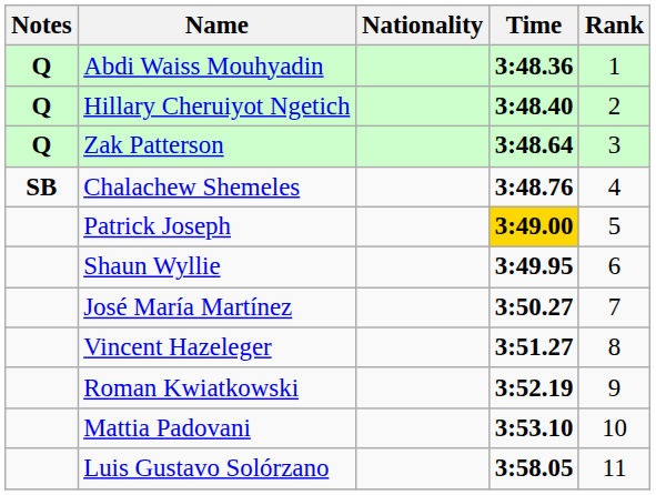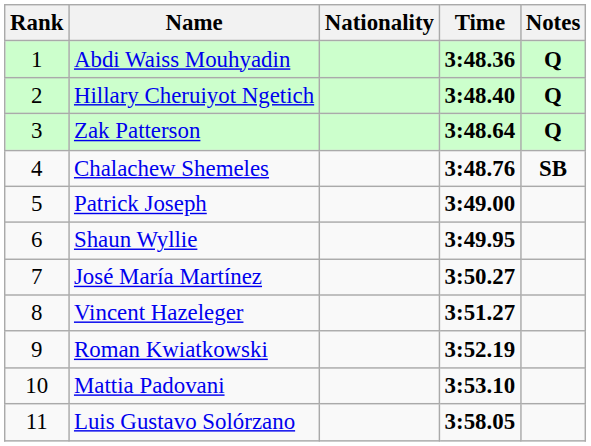 <table class="wikitable sortable" style="text-align:center">
 <tr>
-<th>Notes</th>
+<th>Rank</th>
 <th>Name</th>
 <th>Nationality</th>
 <th>Time</th>
-<th>Rank</th>
+<th>Notes</th>
 </tr>
 <tr bgcolor=ccffcc>
-<td><strong>Q</strong></td>
+<td>1</td>
 <td align=left><a href='#'>Abdi Waiss Mouhyadin</a></td>
 <td align=left></td>
 <td><strong>3:48.36</strong></td>
-<td>1</td>
+<td><strong>Q</strong></td>
 </tr>
 <tr bgcolor=ccffcc>
-<td><strong>Q</strong></td>
+<td>2</td>
 <td align=left><a href='#'>Hillary Cheruiyot Ngetich</a></td>
 <td align=left></td>
 <td><strong>3:48.40</strong></td>
-<td>2</td>
+<td><strong>Q</strong></td>
 </tr>
 <tr bgcolor=ccffcc>
-<td><strong>Q</strong></td>
+<td>3</td>
 <td align=left><a href='#'>Zak Patterson</a></td>
 <td align=left></td>
 <td><strong>3:48.64</strong></td>
-<td>3</td>
+<td><strong>Q</strong></td>
 </tr>
 <tr>
-<td><strong>SB</strong></td>
+<td>4</td>
 <td align=left><a href='#'>Chalachew Shemeles</a></td>
 <td align=left></td>
 <td><strong>3:48.76</strong></td>
-<td>4</td>
+<td><strong>SB</strong></td>
 </tr>
 <tr>
-<td></td>
+<td>5</td>
 <td align=left><a href='#'>Patrick Joseph</a></td>
 <td align=left></td>
-<td style="background: gold;"><strong>3:49.00</strong></td>
-<td>5</td>
+<td><strong>3:49.00</strong></td>
+<td></td>
 </tr>
 <tr>
-<td></td>
+<td>6</td>
 <td align=left><a href='#'>Shaun Wyllie</a></td>
 <td align=left></td>
 <td><strong>3:49.95</strong></td>
-<td>6</td>
+<td></td>
 </tr>
 <tr>
-<td></td>
+<td>7</td>
 <td align=left><a href='#'>José María Martínez</a></td>
 <td align=left></td>
 <td><strong>3:50.27</strong></td>
-<td>7</td>
+<td></td>
 </tr>
 <tr>
-<td></td>
+<td>8</td>
 <td align=left><a href='#'>Vincent Hazeleger</a></td>
 <td align=left></td>
 <td><strong>3:51.27</strong></td>
-<td>8</td>
+<td></td>
 </tr>
 <tr>
-<td></td>
+<td>9</td>
 <td align=left><a href='#'>Roman Kwiatkowski</a></td>
 <td align=left></td>
 <td><strong>3:52.19</strong></td>
-<td>9</td>
+<td></td>
 </tr>
 <tr>
-<td></td>
+<td>10</td>
 <td align=left><a href='#'>Mattia Padovani</a></td>
 <td align=left></td>
 <td><strong>3:53.10</strong></td>
-<td>10</td>
+<td></td>
 </tr>
 <tr>
-<td></td>
+<td>11</td>
 <td align=left><a href='#'>Luis Gustavo Solórzano</a></td>
 <td align=left></td>
 <td><strong>3:58.05</strong></td>
-<td>11</td>
+<td></td>
 </tr>
 </table>
